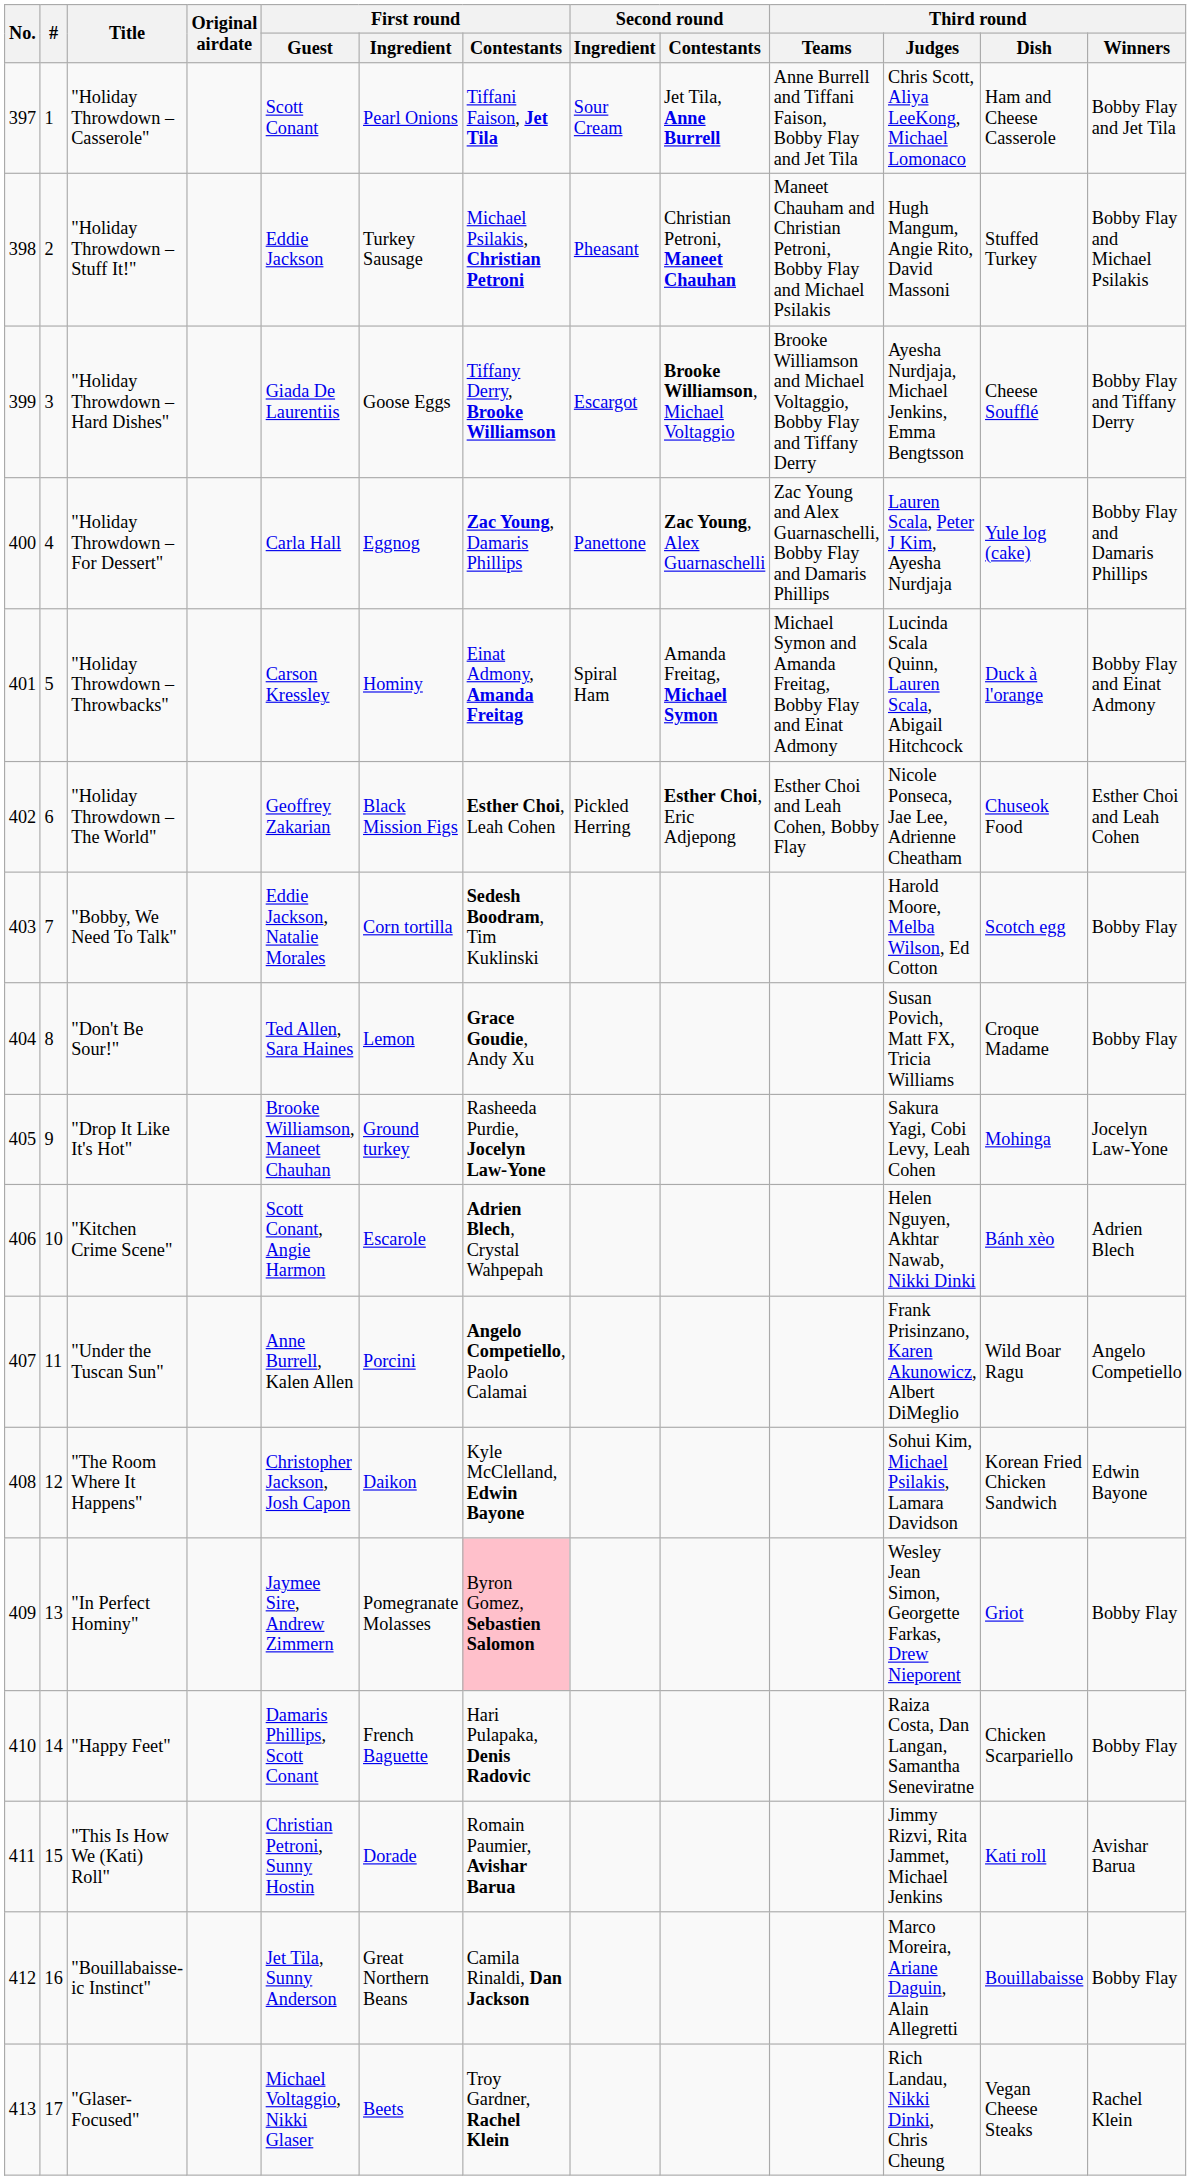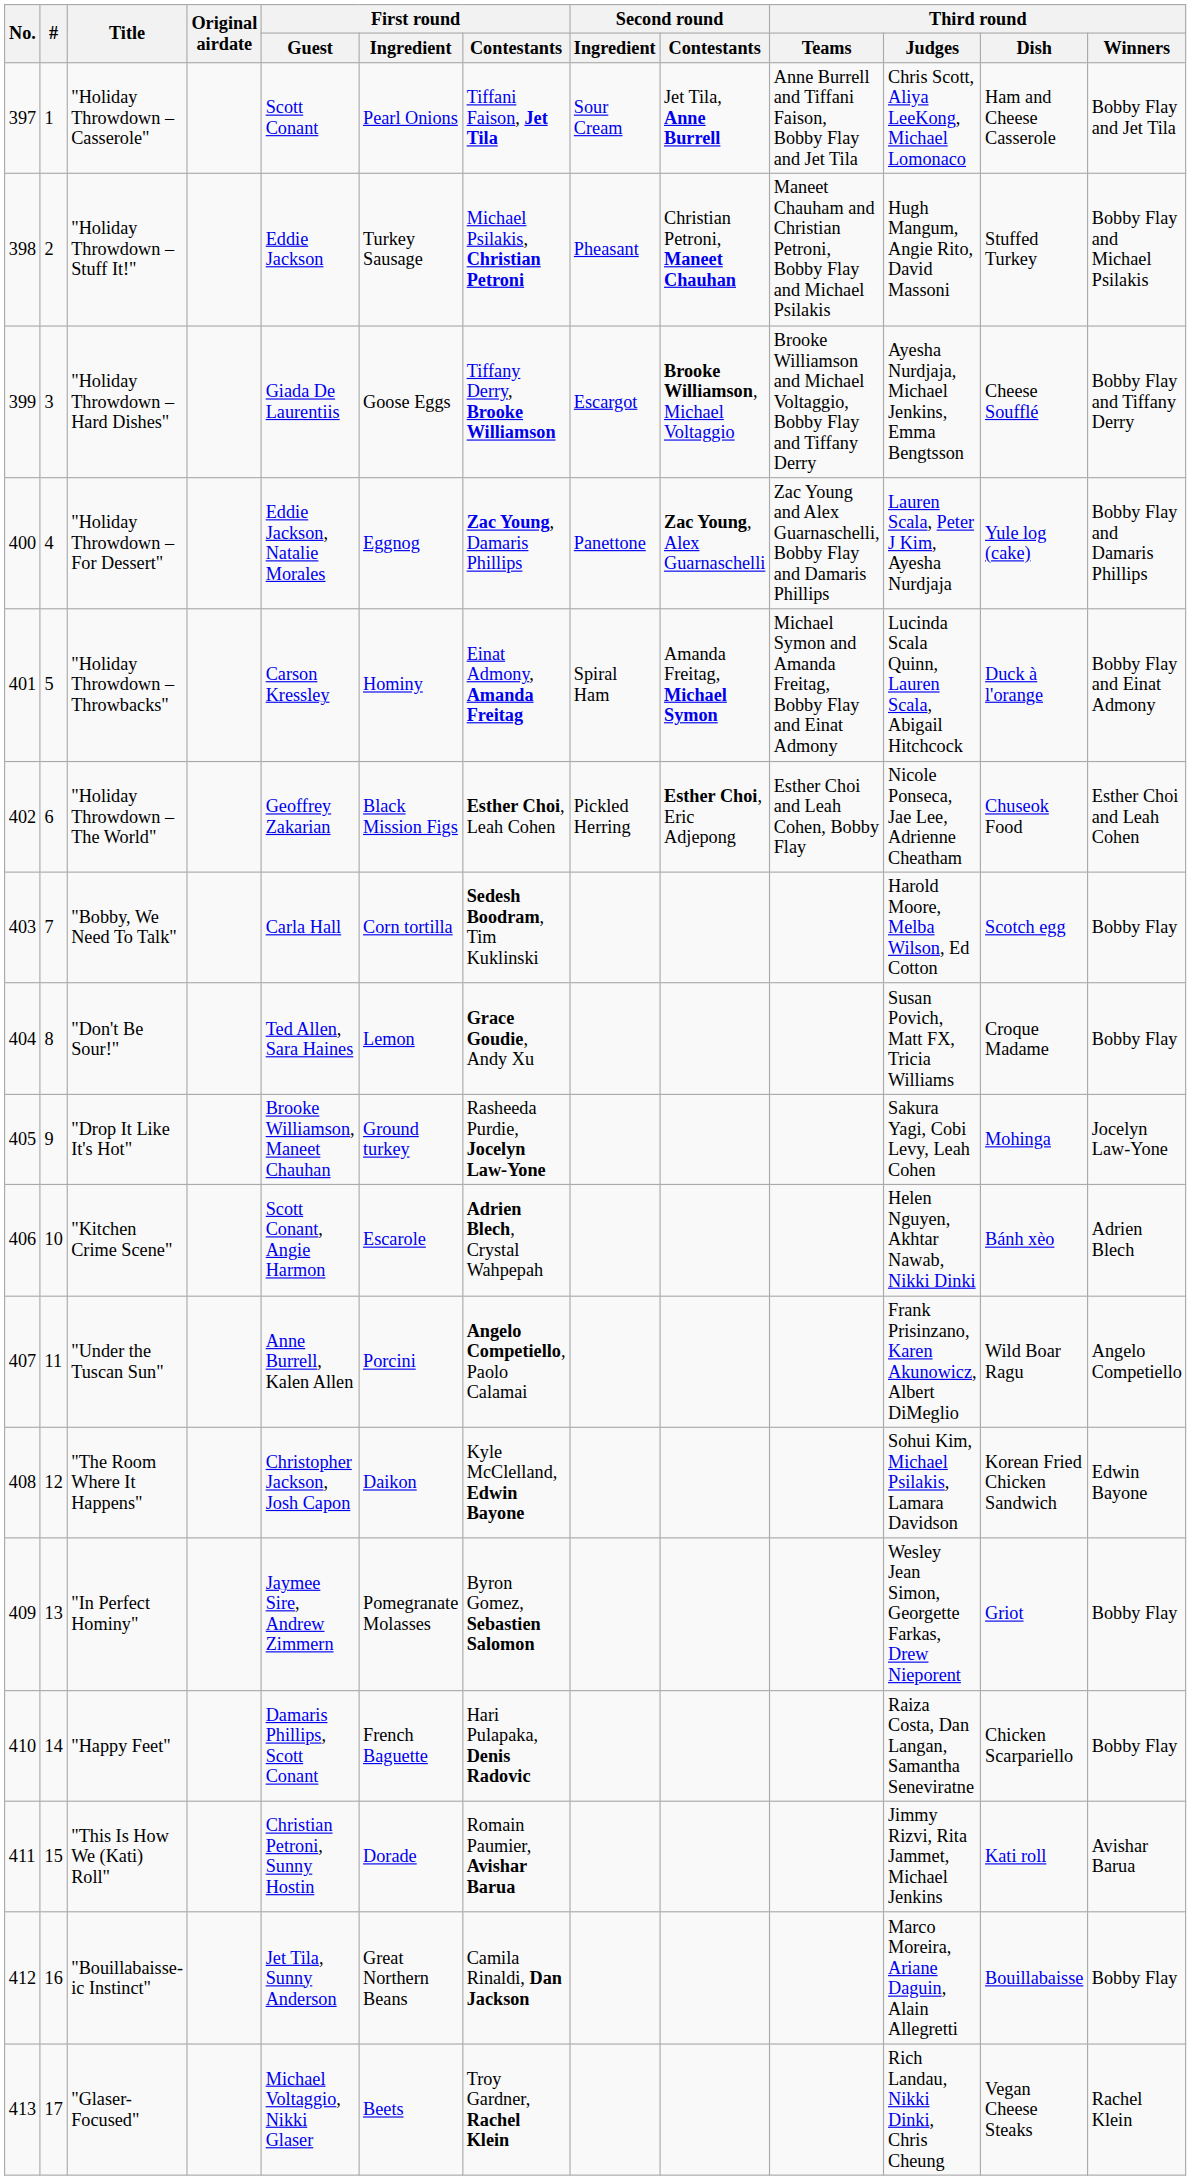 <table class="wikitable">
 <tr>
 <th rowspan="2">No.</th>
 <th rowspan="2">#</th>
 <th rowspan="2">Title</th>
 <th rowspan="2">Original airdate</th>
 <th colspan="3">First round</th>
 <th colspan="2">Second round</th>
 <th colspan="4">Third round</th>
 </tr>
 <tr>
 <th>Guest</th>
 <th>Ingredient</th>
 <th>Contestants</th>
 <th>Ingredient</th>
 <th>Contestants</th>
 <th>Teams</th>
 <th>Judges</th>
 <th>Dish</th>
 <th>Winners</th>
 </tr>
 <tr>
 <td>397</td>
 <td>1</td>
 <td>"Holiday Throwdown – Casserole"</td>
 <td></td>
 <td><a href='#'>Scott Conant</a></td>
 <td><a href='#'>Pearl Onions</a></td>
 <td><a href='#'>Tiffani Faison</a>, <strong><a href='#'>Jet Tila</a></strong></td>
 <td><a href='#'>Sour Cream</a></td>
 <td>Jet Tila, <strong><a href='#'>Anne Burrell</a></strong></td>
 <td>Anne Burrell and Tiffani Faison, Bobby Flay and Jet Tila</td>
 <td>Chris Scott, <a href='#'>Aliya LeeKong</a>, <a href='#'>Michael Lomonaco</a></td>
 <td>Ham and Cheese Casserole</td>
 <td>Bobby Flay and Jet Tila</td>
 </tr>
 <tr>
 <td>398</td>
 <td>2</td>
 <td>"Holiday Throwdown – Stuff It!"</td>
 <td></td>
 <td><a href='#'>Eddie Jackson</a></td>
 <td>Turkey Sausage</td>
 <td><a href='#'>Michael Psilakis</a>, <strong><a href='#'>Christian Petroni</a></strong></td>
 <td><a href='#'>Pheasant</a></td>
 <td>Christian Petroni, <strong><a href='#'>Maneet Chauhan</a></strong></td>
 <td>Maneet Chauham and Christian Petroni, Bobby Flay and Michael Psilakis</td>
 <td>Hugh Mangum, Angie Rito, David Massoni</td>
 <td>Stuffed Turkey</td>
 <td>Bobby Flay and Michael Psilakis</td>
 </tr>
 <tr>
 <td>399</td>
 <td>3</td>
 <td>"Holiday Throwdown – Hard Dishes"</td>
 <td></td>
 <td><a href='#'>Giada De Laurentiis</a></td>
 <td>Goose Eggs</td>
 <td><a href='#'>Tiffany Derry</a>, <strong><a href='#'>Brooke Williamson</a></strong></td>
 <td><a href='#'>Escargot</a></td>
 <td><strong>Brooke Williamson</strong>, <a href='#'>Michael Voltaggio</a></td>
 <td>Brooke Williamson and Michael Voltaggio, Bobby Flay and Tiffany Derry</td>
 <td>Ayesha Nurdjaja, Michael Jenkins, Emma Bengtsson</td>
 <td>Cheese <a href='#'>Soufflé</a></td>
 <td>Bobby Flay and Tiffany Derry</td>
 </tr>
 <tr>
 <td>400</td>
 <td>4</td>
 <td>"Holiday Throwdown – For Dessert"</td>
 <td></td>
-<td><a href='#'>Carla Hall</a></td>
+<td><a href='#'>Eddie Jackson</a>, <a href='#'>Natalie Morales</a></td>
 <td><a href='#'>Eggnog</a></td>
 <td><strong><a href='#'>Zac Young</a></strong>, <a href='#'>Damaris Phillips</a></td>
 <td><a href='#'>Panettone</a></td>
 <td><strong>Zac Young</strong>, <a href='#'>Alex Guarnaschelli</a></td>
 <td>Zac Young and Alex Guarnaschelli, Bobby Flay and Damaris Phillips</td>
 <td><a href='#'>Lauren Scala</a>, <a href='#'>Peter J Kim</a>, Ayesha Nurdjaja</td>
 <td><a href='#'>Yule log (cake)</a></td>
 <td>Bobby Flay and Damaris Phillips</td>
 </tr>
 <tr>
 <td>401</td>
 <td>5</td>
 <td>"Holiday Throwdown – Throwbacks"</td>
 <td></td>
 <td><a href='#'>Carson Kressley</a></td>
 <td><a href='#'>Hominy</a></td>
 <td><a href='#'>Einat Admony</a>, <strong><a href='#'>Amanda Freitag</a></strong></td>
 <td>Spiral Ham</td>
 <td>Amanda Freitag, <strong><a href='#'>Michael Symon</a></strong></td>
 <td>Michael Symon and Amanda Freitag, Bobby Flay and Einat Admony</td>
 <td>Lucinda Scala Quinn, <a href='#'>Lauren Scala</a>, Abigail Hitchcock</td>
 <td><a href='#'>Duck à l'orange</a></td>
 <td>Bobby Flay and Einat Admony</td>
 </tr>
 <tr>
 <td>402</td>
 <td>6</td>
 <td>"Holiday Throwdown – The World"</td>
 <td></td>
 <td><a href='#'>Geoffrey Zakarian</a></td>
 <td><a href='#'>Black Mission Figs</a></td>
 <td><strong>Esther Choi</strong>, Leah Cohen</td>
 <td>Pickled Herring</td>
 <td><strong>Esther Choi</strong>, Eric Adjepong</td>
 <td>Esther Choi and Leah Cohen, Bobby Flay</td>
 <td>Nicole Ponseca, Jae Lee, Adrienne Cheatham</td>
 <td><a href='#'>Chuseok</a> Food</td>
 <td>Esther Choi and Leah Cohen</td>
 </tr>
 <tr>
 <td>403</td>
 <td>7</td>
 <td>"Bobby, We Need To Talk"</td>
 <td></td>
-<td><a href='#'>Eddie Jackson</a>, <a href='#'>Natalie Morales</a></td>
+<td><a href='#'>Carla Hall</a></td>
 <td><a href='#'>Corn tortilla</a></td>
 <td><strong>Sedesh Boodram</strong>, Tim Kuklinski</td>
 <td></td>
 <td></td>
 <td></td>
 <td>Harold Moore, <a href='#'>Melba Wilson</a>, Ed Cotton</td>
 <td><a href='#'>Scotch egg</a></td>
 <td>Bobby Flay</td>
 </tr>
 <tr>
 <td>404</td>
 <td>8</td>
 <td>"Don't Be Sour!"</td>
 <td></td>
 <td><a href='#'>Ted Allen</a>, <a href='#'>Sara Haines</a></td>
 <td><a href='#'>Lemon</a></td>
 <td><strong>Grace Goudie</strong>, Andy Xu</td>
 <td></td>
 <td></td>
 <td></td>
 <td>Susan Povich, Matt FX, Tricia Williams</td>
 <td>Croque Madame</td>
 <td>Bobby Flay</td>
 </tr>
 <tr>
 <td>405</td>
 <td>9</td>
 <td>"Drop It Like It's Hot"</td>
 <td></td>
 <td><a href='#'>Brooke Williamson</a>, <a href='#'>Maneet Chauhan</a></td>
 <td><a href='#'>Ground turkey</a></td>
 <td>Rasheeda Purdie, <strong>Jocelyn Law-Yone</strong></td>
 <td></td>
 <td></td>
 <td></td>
 <td>Sakura Yagi, Cobi Levy, Leah Cohen</td>
 <td><a href='#'>Mohinga</a></td>
 <td>Jocelyn Law-Yone</td>
 </tr>
 <tr>
 <td>406</td>
 <td>10</td>
 <td>"Kitchen Crime Scene"</td>
 <td></td>
 <td><a href='#'>Scott Conant</a>, <a href='#'>Angie Harmon</a></td>
 <td><a href='#'>Escarole</a></td>
 <td><strong>Adrien Blech</strong>, Crystal Wahpepah</td>
 <td></td>
 <td></td>
 <td></td>
 <td>Helen Nguyen, Akhtar Nawab, <a href='#'>Nikki Dinki</a></td>
 <td><a href='#'>Bánh xèo</a></td>
 <td>Adrien Blech</td>
 </tr>
 <tr>
 <td>407</td>
 <td>11</td>
 <td>"Under the Tuscan Sun"</td>
 <td></td>
 <td><a href='#'>Anne Burrell</a>, Kalen Allen</td>
 <td><a href='#'>Porcini</a></td>
 <td><strong>Angelo Competiello</strong>, Paolo Calamai</td>
 <td></td>
 <td></td>
 <td></td>
 <td>Frank Prisinzano, <a href='#'>Karen Akunowicz</a>, Albert DiMeglio</td>
 <td>Wild Boar Ragu</td>
 <td>Angelo Competiello</td>
 </tr>
 <tr>
 <td>408</td>
 <td>12</td>
 <td>"The Room Where It Happens"</td>
 <td></td>
 <td><a href='#'>Christopher Jackson</a>, <a href='#'>Josh Capon</a></td>
 <td><a href='#'>Daikon</a></td>
 <td>Kyle McClelland, <strong>Edwin Bayone</strong></td>
 <td></td>
 <td></td>
 <td></td>
 <td>Sohui Kim, <a href='#'>Michael Psilakis</a>, Lamara Davidson</td>
 <td>Korean Fried Chicken Sandwich</td>
 <td>Edwin Bayone</td>
 </tr>
 <tr>
 <td>409</td>
 <td>13</td>
 <td>"In Perfect Hominy"</td>
 <td></td>
 <td><a href='#'>Jaymee Sire</a>, <a href='#'>Andrew Zimmern</a></td>
 <td>Pomegranate Molasses</td>
-<td style="background: pink;">Byron Gomez, <strong>Sebastien Salomon</strong></td>
+<td>Byron Gomez, <strong>Sebastien Salomon</strong></td>
 <td></td>
 <td></td>
 <td></td>
 <td>Wesley Jean Simon, Georgette Farkas, <a href='#'>Drew Nieporent</a></td>
 <td><a href='#'>Griot</a></td>
 <td>Bobby Flay</td>
 </tr>
 <tr>
 <td>410</td>
 <td>14</td>
 <td>"Happy Feet"</td>
 <td></td>
 <td><a href='#'>Damaris Phillips</a>, <a href='#'>Scott Conant</a></td>
 <td>French <a href='#'>Baguette</a></td>
 <td>Hari Pulapaka, <strong>Denis Radovic</strong></td>
 <td></td>
 <td></td>
 <td></td>
 <td>Raiza Costa, Dan Langan, Samantha Seneviratne</td>
 <td>Chicken Scarpariello</td>
 <td>Bobby Flay</td>
 </tr>
 <tr>
 <td>411</td>
 <td>15</td>
 <td>"This Is How We (Kati) Roll"</td>
 <td></td>
 <td><a href='#'>Christian Petroni</a>, <a href='#'>Sunny Hostin</a></td>
 <td><a href='#'>Dorade</a></td>
 <td>Romain Paumier, <strong>Avishar Barua</strong></td>
 <td></td>
 <td></td>
 <td></td>
 <td>Jimmy Rizvi, Rita Jammet, Michael Jenkins</td>
 <td><a href='#'>Kati roll</a></td>
 <td>Avishar Barua</td>
 </tr>
 <tr>
 <td>412</td>
 <td>16</td>
 <td>"Bouillabaisse-ic Instinct"</td>
 <td></td>
 <td><a href='#'>Jet Tila</a>, <a href='#'>Sunny Anderson</a></td>
 <td>Great Northern Beans</td>
 <td>Camila Rinaldi, <strong>Dan Jackson</strong></td>
 <td></td>
 <td></td>
 <td></td>
 <td>Marco Moreira, <a href='#'>Ariane Daguin</a>, Alain Allegretti</td>
 <td><a href='#'>Bouillabaisse</a></td>
 <td>Bobby Flay</td>
 </tr>
 <tr>
 <td>413</td>
 <td>17</td>
 <td>"Glaser-Focused"</td>
 <td></td>
 <td><a href='#'>Michael Voltaggio</a>, <a href='#'>Nikki Glaser</a></td>
 <td><a href='#'>Beets</a></td>
 <td>Troy Gardner, <strong>Rachel Klein</strong></td>
 <td></td>
 <td></td>
 <td></td>
 <td>Rich Landau, <a href='#'>Nikki Dinki</a>, Chris Cheung</td>
 <td>Vegan Cheese Steaks</td>
 <td>Rachel Klein</td>
 </tr>
 </table>
